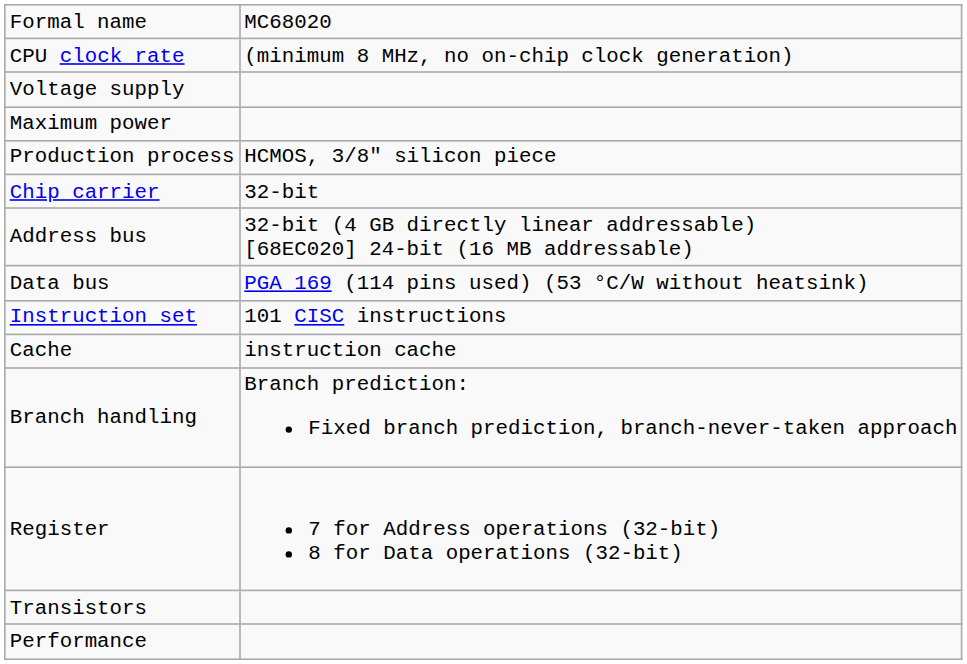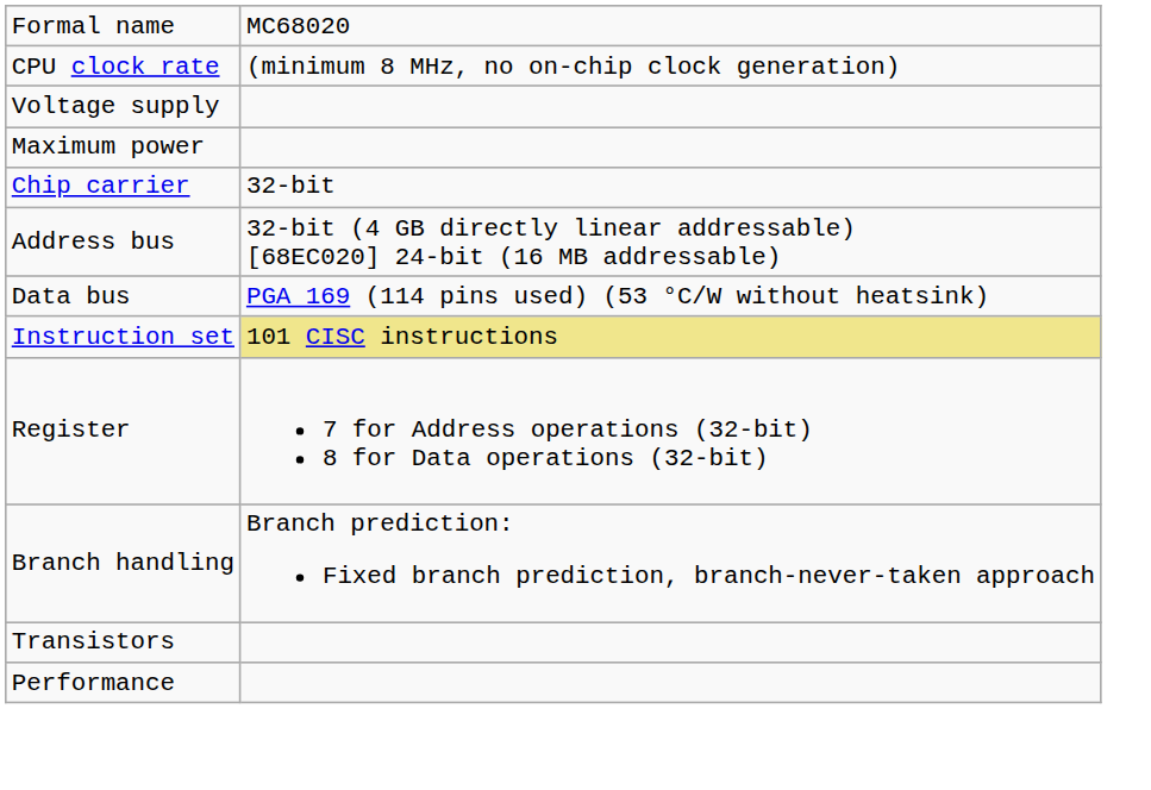 <table class="wikitable">
 <tr>
 <td>Formal name</td>
 <td>MC68020</td>
 </tr>
 <tr>
 <td>CPU <a href='#'>clock rate</a></td>
 <td> (minimum 8 MHz, no on-chip clock generation)</td>
 </tr>
 <tr>
 <td>Voltage supply</td>
 <td></td>
 </tr>
 <tr>
 <td>Maximum power</td>
 <td></td>
 </tr>
 <tr>
-<td>Production process</td>
-<td>HCMOS, 3/8" silicon piece</td>
-</tr>
-<tr>
 <td><a href='#'>Chip carrier</a></td>
 <td>32-bit</td>
 </tr>
 <tr>
 <td>Address bus</td>
 <td>32-bit (4 GB directly linear addressable)<br>[68EC020] 24-bit (16 MB addressable)</td>
 </tr>
 <tr>
 <td>Data bus</td>
 <td><a href='#'>PGA 169</a> (114 pins used)  (53 °C/W without heatsink)</td>
 </tr>
 <tr>
 <td><a href='#'>Instruction set</a></td>
-<td>101 <a href='#'>CISC</a> instructions</td>
+<td style="background: khaki;">101 <a href='#'>CISC</a> instructions</td>
 </tr>
 <tr>
-<td>Cache</td>
-<td> instruction cache</td>
+<td>Register</td>
+<td><br><ul><li>7 for Address operations (32-bit)</li><li>8 for Data operations (32-bit)</li></ul></td>
 </tr>
 <tr>
 <td>Branch handling</td>
 <td>Branch prediction:<br><ul><li>Fixed branch prediction, branch-never-taken approach</li></ul></td>
-</tr>
-<tr>
-<td>Register</td>
-<td><br><ul><li>7 for Address operations (32-bit)</li><li>8 for Data operations (32-bit)</li></ul></td>
 </tr>
 <tr>
 <td>Transistors</td>
 <td></td>
 </tr>
 <tr>
 <td>Performance</td>
 <td></td>
 </tr>
 </table>
